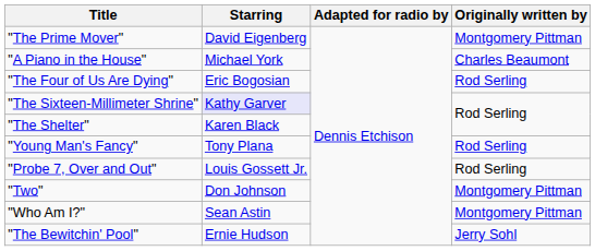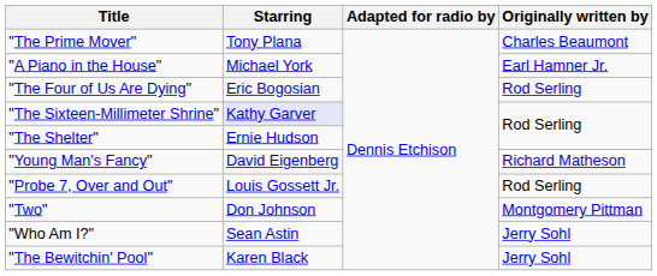 <table class="wikitable">
 <tr>
 <th>Title</th>
 <th>Starring</th>
 <th>Adapted for radio by</th>
 <th>Originally written by</th>
 </tr>
 <tr>
 <td>"<a href='#'>The Prime Mover</a>"</td>
-<td><a href='#'>David Eigenberg</a></td>
+<td><a href='#'>Tony Plana</a></td>
 <td rowspan="10"><a href='#'>Dennis Etchison</a></td>
-<td><a href='#'>Montgomery Pittman</a></td>
+<td><a href='#'>Charles Beaumont</a></td>
 </tr>
 <tr>
 <td>"<a href='#'>A Piano in the House</a>"</td>
 <td><a href='#'>Michael York</a></td>
-<td><a href='#'>Charles Beaumont</a></td>
+<td><a href='#'>Earl Hamner Jr.</a></td>
 </tr>
 <tr>
 <td>"<a href='#'>The Four of Us Are Dying</a>"</td>
 <td><a href='#'>Eric Bogosian</a></td>
 <td><a href='#'>Rod Serling</a></td>
 </tr>
 <tr>
 <td>"<a href='#'>The Sixteen-Millimeter Shrine</a>"</td>
 <td style="background: lavender;"><a href='#'>Kathy Garver</a></td>
 <td rowspan="2">Rod Serling</td>
 </tr>
 <tr>
 <td>"<a href='#'>The Shelter</a>"</td>
-<td><a href='#'>Karen Black</a></td>
+<td><a href='#'>Ernie Hudson</a></td>
 </tr>
 <tr>
 <td>"<a href='#'>Young Man's Fancy</a>"</td>
-<td><a href='#'>Tony Plana</a></td>
-<td><a href='#'>Rod Serling</a></td>
+<td><a href='#'>David Eigenberg</a></td>
+<td><a href='#'>Richard Matheson</a></td>
 </tr>
 <tr>
 <td>"<a href='#'>Probe 7, Over and Out</a>"</td>
 <td><a href='#'>Louis Gossett Jr.</a></td>
 <td>Rod Serling</td>
 </tr>
 <tr>
 <td>"<a href='#'>Two</a>"</td>
 <td><a href='#'>Don Johnson</a></td>
 <td><a href='#'>Montgomery Pittman</a></td>
 </tr>
 <tr>
 <td>"Who Am I?"</td>
 <td><a href='#'>Sean Astin</a></td>
-<td><a href='#'>Montgomery Pittman</a></td>
+<td><a href='#'>Jerry Sohl</a></td>
 </tr>
 <tr>
 <td>"<a href='#'>The Bewitchin' Pool</a>"</td>
-<td><a href='#'>Ernie Hudson</a></td>
+<td><a href='#'>Karen Black</a></td>
 <td><a href='#'>Jerry Sohl</a></td>
 </tr>
 </table>
